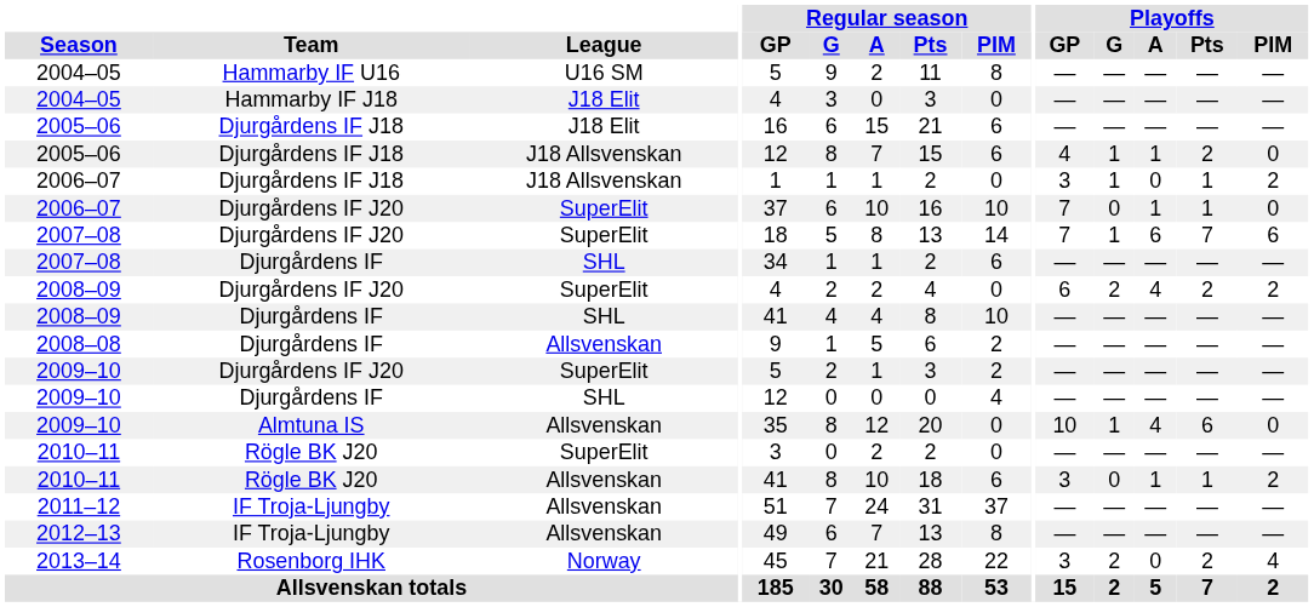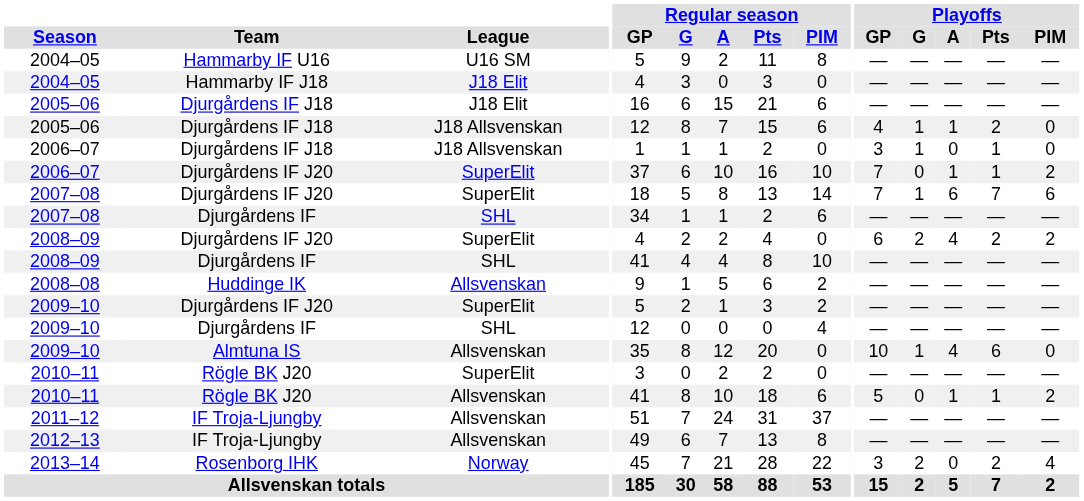 <table border="0" cellpadding="1" cellspacing="0" style="text-align:center; width:60em">
 <tr bgcolor="#e0e0e0">
 <th colspan="3" bgcolor="#ffffff"></th>
 <th rowspan="99" bgcolor="#ffffff"></th>
 <th colspan="5"><a href='#'>Regular season</a></th>
 <th rowspan="99" bgcolor="#ffffff"></th>
 <th colspan="5"><a href='#'>Playoffs</a></th>
 </tr>
 <tr bgcolor="#e0e0e0">
 <th><a href='#'>Season</a></th>
 <th>Team</th>
 <th>League</th>
 <th>GP</th>
 <th><a href='#'>G</a></th>
 <th><a href='#'>A</a></th>
 <th><a href='#'>Pts</a></th>
 <th><a href='#'>PIM</a></th>
 <th>GP</th>
 <th>G</th>
 <th>A</th>
 <th>Pts</th>
 <th>PIM</th>
 </tr>
 <tr>
 <td>2004–05</td>
 <td><a href='#'>Hammarby IF</a> U16</td>
 <td>U16 SM</td>
 <td>5</td>
 <td>9</td>
 <td>2</td>
 <td>11</td>
 <td>8</td>
 <td>—</td>
 <td>—</td>
 <td>—</td>
 <td>—</td>
 <td>—</td>
 </tr>
 <tr bgcolor="#f0f0f0">
 <td><a href='#'>2004–05</a></td>
 <td>Hammarby IF J18</td>
 <td><a href='#'>J18 Elit</a></td>
 <td>4</td>
 <td>3</td>
 <td>0</td>
 <td>3</td>
 <td>0</td>
 <td>—</td>
 <td>—</td>
 <td>—</td>
 <td>—</td>
 <td>—</td>
 </tr>
 <tr>
 <td><a href='#'>2005–06</a></td>
 <td><a href='#'>Djurgårdens IF</a> J18</td>
 <td>J18 Elit</td>
 <td>16</td>
 <td>6</td>
 <td>15</td>
 <td>21</td>
 <td>6</td>
 <td>—</td>
 <td>—</td>
 <td>—</td>
 <td>—</td>
 <td>—</td>
 </tr>
 <tr bgcolor="#f0f0f0">
 <td>2005–06</td>
 <td>Djurgårdens IF J18</td>
 <td>J18 Allsvenskan</td>
 <td>12</td>
 <td>8</td>
 <td>7</td>
 <td>15</td>
 <td>6</td>
 <td>4</td>
 <td>1</td>
 <td>1</td>
 <td>2</td>
 <td>0</td>
 </tr>
 <tr>
 <td>2006–07</td>
 <td>Djurgårdens IF J18</td>
 <td>J18 Allsvenskan</td>
 <td>1</td>
 <td>1</td>
 <td>1</td>
 <td>2</td>
 <td>0</td>
 <td>3</td>
 <td>1</td>
 <td>0</td>
 <td>1</td>
-<td>2</td>
+<td>0</td>
 </tr>
 <tr bgcolor="#f0f0f0">
 <td><a href='#'>2006–07</a></td>
 <td>Djurgårdens IF J20</td>
 <td><a href='#'>SuperElit</a></td>
 <td>37</td>
 <td>6</td>
 <td>10</td>
 <td>16</td>
 <td>10</td>
 <td>7</td>
 <td>0</td>
 <td>1</td>
 <td>1</td>
-<td>0</td>
+<td>2</td>
 </tr>
 <tr>
 <td><a href='#'>2007–08</a></td>
 <td>Djurgårdens IF J20</td>
 <td>SuperElit</td>
 <td>18</td>
 <td>5</td>
 <td>8</td>
 <td>13</td>
 <td>14</td>
 <td>7</td>
 <td>1</td>
 <td>6</td>
 <td>7</td>
 <td>6</td>
 </tr>
 <tr bgcolor="#f0f0f0">
 <td><a href='#'>2007–08</a></td>
 <td>Djurgårdens IF</td>
 <td><a href='#'>SHL</a></td>
 <td>34</td>
 <td>1</td>
 <td>1</td>
 <td>2</td>
 <td>6</td>
 <td>—</td>
 <td>—</td>
 <td>—</td>
 <td>—</td>
 <td>—</td>
 </tr>
 <tr>
 <td><a href='#'>2008–09</a></td>
 <td>Djurgårdens IF J20</td>
 <td>SuperElit</td>
 <td>4</td>
 <td>2</td>
 <td>2</td>
 <td>4</td>
 <td>0</td>
 <td>6</td>
 <td>2</td>
 <td>4</td>
 <td>2</td>
 <td>2</td>
 </tr>
 <tr bgcolor="#f0f0f0">
 <td><a href='#'>2008–09</a></td>
 <td>Djurgårdens IF</td>
 <td>SHL</td>
 <td>41</td>
 <td>4</td>
 <td>4</td>
 <td>8</td>
 <td>10</td>
 <td>—</td>
 <td>—</td>
 <td>—</td>
 <td>—</td>
 <td>—</td>
 </tr>
 <tr>
 <td><a href='#'>2008–08</a></td>
-<td>Djurgårdens IF</td>
+<td><a href='#'>Huddinge IK</a></td>
 <td><a href='#'>Allsvenskan</a></td>
 <td>9</td>
 <td>1</td>
 <td>5</td>
 <td>6</td>
 <td>2</td>
 <td>—</td>
 <td>—</td>
 <td>—</td>
 <td>—</td>
 <td>—</td>
 </tr>
 <tr bgcolor="#f0f0f0">
 <td><a href='#'>2009–10</a></td>
 <td>Djurgårdens IF J20</td>
 <td>SuperElit</td>
 <td>5</td>
 <td>2</td>
 <td>1</td>
 <td>3</td>
 <td>2</td>
 <td>—</td>
 <td>—</td>
 <td>—</td>
 <td>—</td>
 <td>—</td>
 </tr>
 <tr>
 <td><a href='#'>2009–10</a></td>
 <td>Djurgårdens IF</td>
 <td>SHL</td>
 <td>12</td>
 <td>0</td>
 <td>0</td>
 <td>0</td>
 <td>4</td>
 <td>—</td>
 <td>—</td>
 <td>—</td>
 <td>—</td>
 <td>—</td>
 </tr>
 <tr bgcolor="#f0f0f0">
 <td><a href='#'>2009–10</a></td>
 <td><a href='#'>Almtuna IS</a></td>
 <td>Allsvenskan</td>
 <td>35</td>
 <td>8</td>
 <td>12</td>
 <td>20</td>
 <td>0</td>
 <td>10</td>
 <td>1</td>
 <td>4</td>
 <td>6</td>
 <td>0</td>
 </tr>
 <tr>
 <td><a href='#'>2010–11</a></td>
 <td><a href='#'>Rögle BK</a> J20</td>
 <td>SuperElit</td>
 <td>3</td>
 <td>0</td>
 <td>2</td>
 <td>2</td>
 <td>0</td>
 <td>—</td>
 <td>—</td>
 <td>—</td>
 <td>—</td>
 <td>—</td>
 </tr>
 <tr bgcolor="#f0f0f0">
 <td><a href='#'>2010–11</a></td>
 <td><a href='#'>Rögle BK</a> J20</td>
 <td>Allsvenskan</td>
 <td>41</td>
 <td>8</td>
 <td>10</td>
 <td>18</td>
 <td>6</td>
-<td>3</td>
+<td>5</td>
 <td>0</td>
 <td>1</td>
 <td>1</td>
 <td>2</td>
 </tr>
 <tr>
 <td><a href='#'>2011–12</a></td>
 <td><a href='#'>IF Troja-Ljungby</a></td>
 <td>Allsvenskan</td>
 <td>51</td>
 <td>7</td>
 <td>24</td>
 <td>31</td>
 <td>37</td>
 <td>—</td>
 <td>—</td>
 <td>—</td>
 <td>—</td>
 <td>—</td>
 </tr>
 <tr bgcolor="#f0f0f0">
 <td><a href='#'>2012–13</a></td>
 <td>IF Troja-Ljungby</td>
 <td>Allsvenskan</td>
 <td>49</td>
 <td>6</td>
 <td>7</td>
 <td>13</td>
 <td>8</td>
 <td>—</td>
 <td>—</td>
 <td>—</td>
 <td>—</td>
 <td>—</td>
 </tr>
 <tr>
 <td><a href='#'>2013–14</a></td>
 <td><a href='#'>Rosenborg IHK</a></td>
 <td><a href='#'>Norway</a></td>
 <td>45</td>
 <td>7</td>
 <td>21</td>
 <td>28</td>
 <td>22</td>
 <td>3</td>
 <td>2</td>
 <td>0</td>
 <td>2</td>
 <td>4</td>
 </tr>
 <tr>
 </tr>
 <tr ALIGN="center" bgcolor="#e0e0e0">
 <th colspan="3">Allsvenskan totals</th>
 <th ALIGN="center">185</th>
 <th ALIGN="center">30</th>
 <th ALIGN="center">58</th>
 <th ALIGN="center">88</th>
 <th ALIGN="center">53</th>
 <th ALIGN="center">15</th>
 <th ALIGN="center">2</th>
 <th ALIGN="center">5</th>
 <th ALIGN="center">7</th>
 <th ALIGN="center">2</th>
 </tr>
 </table>
